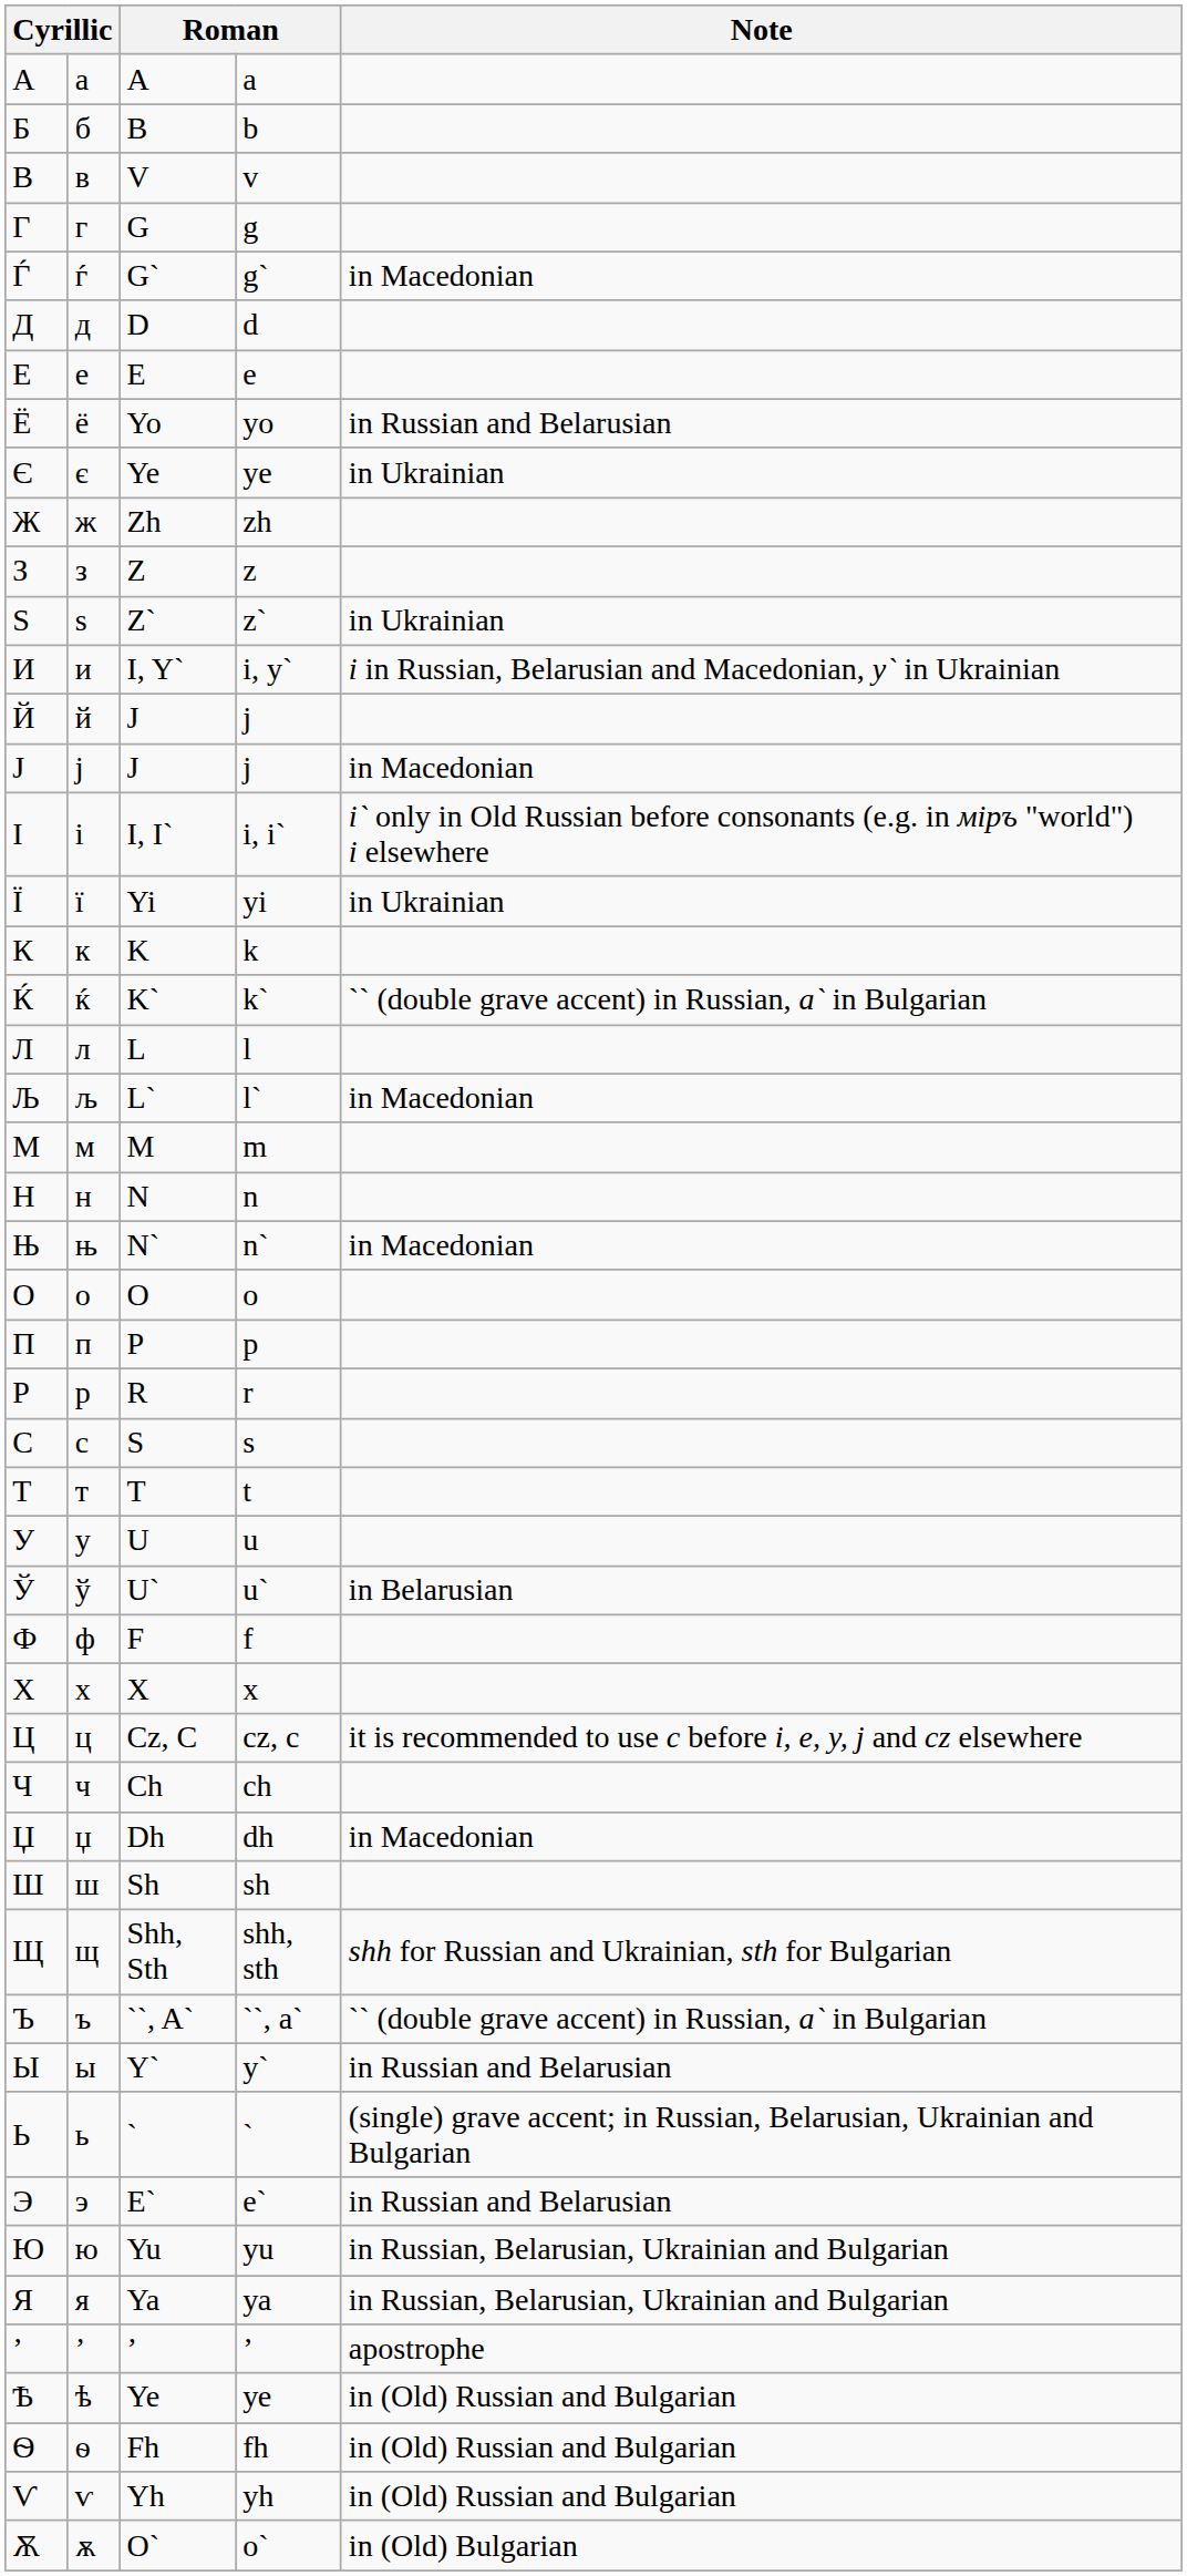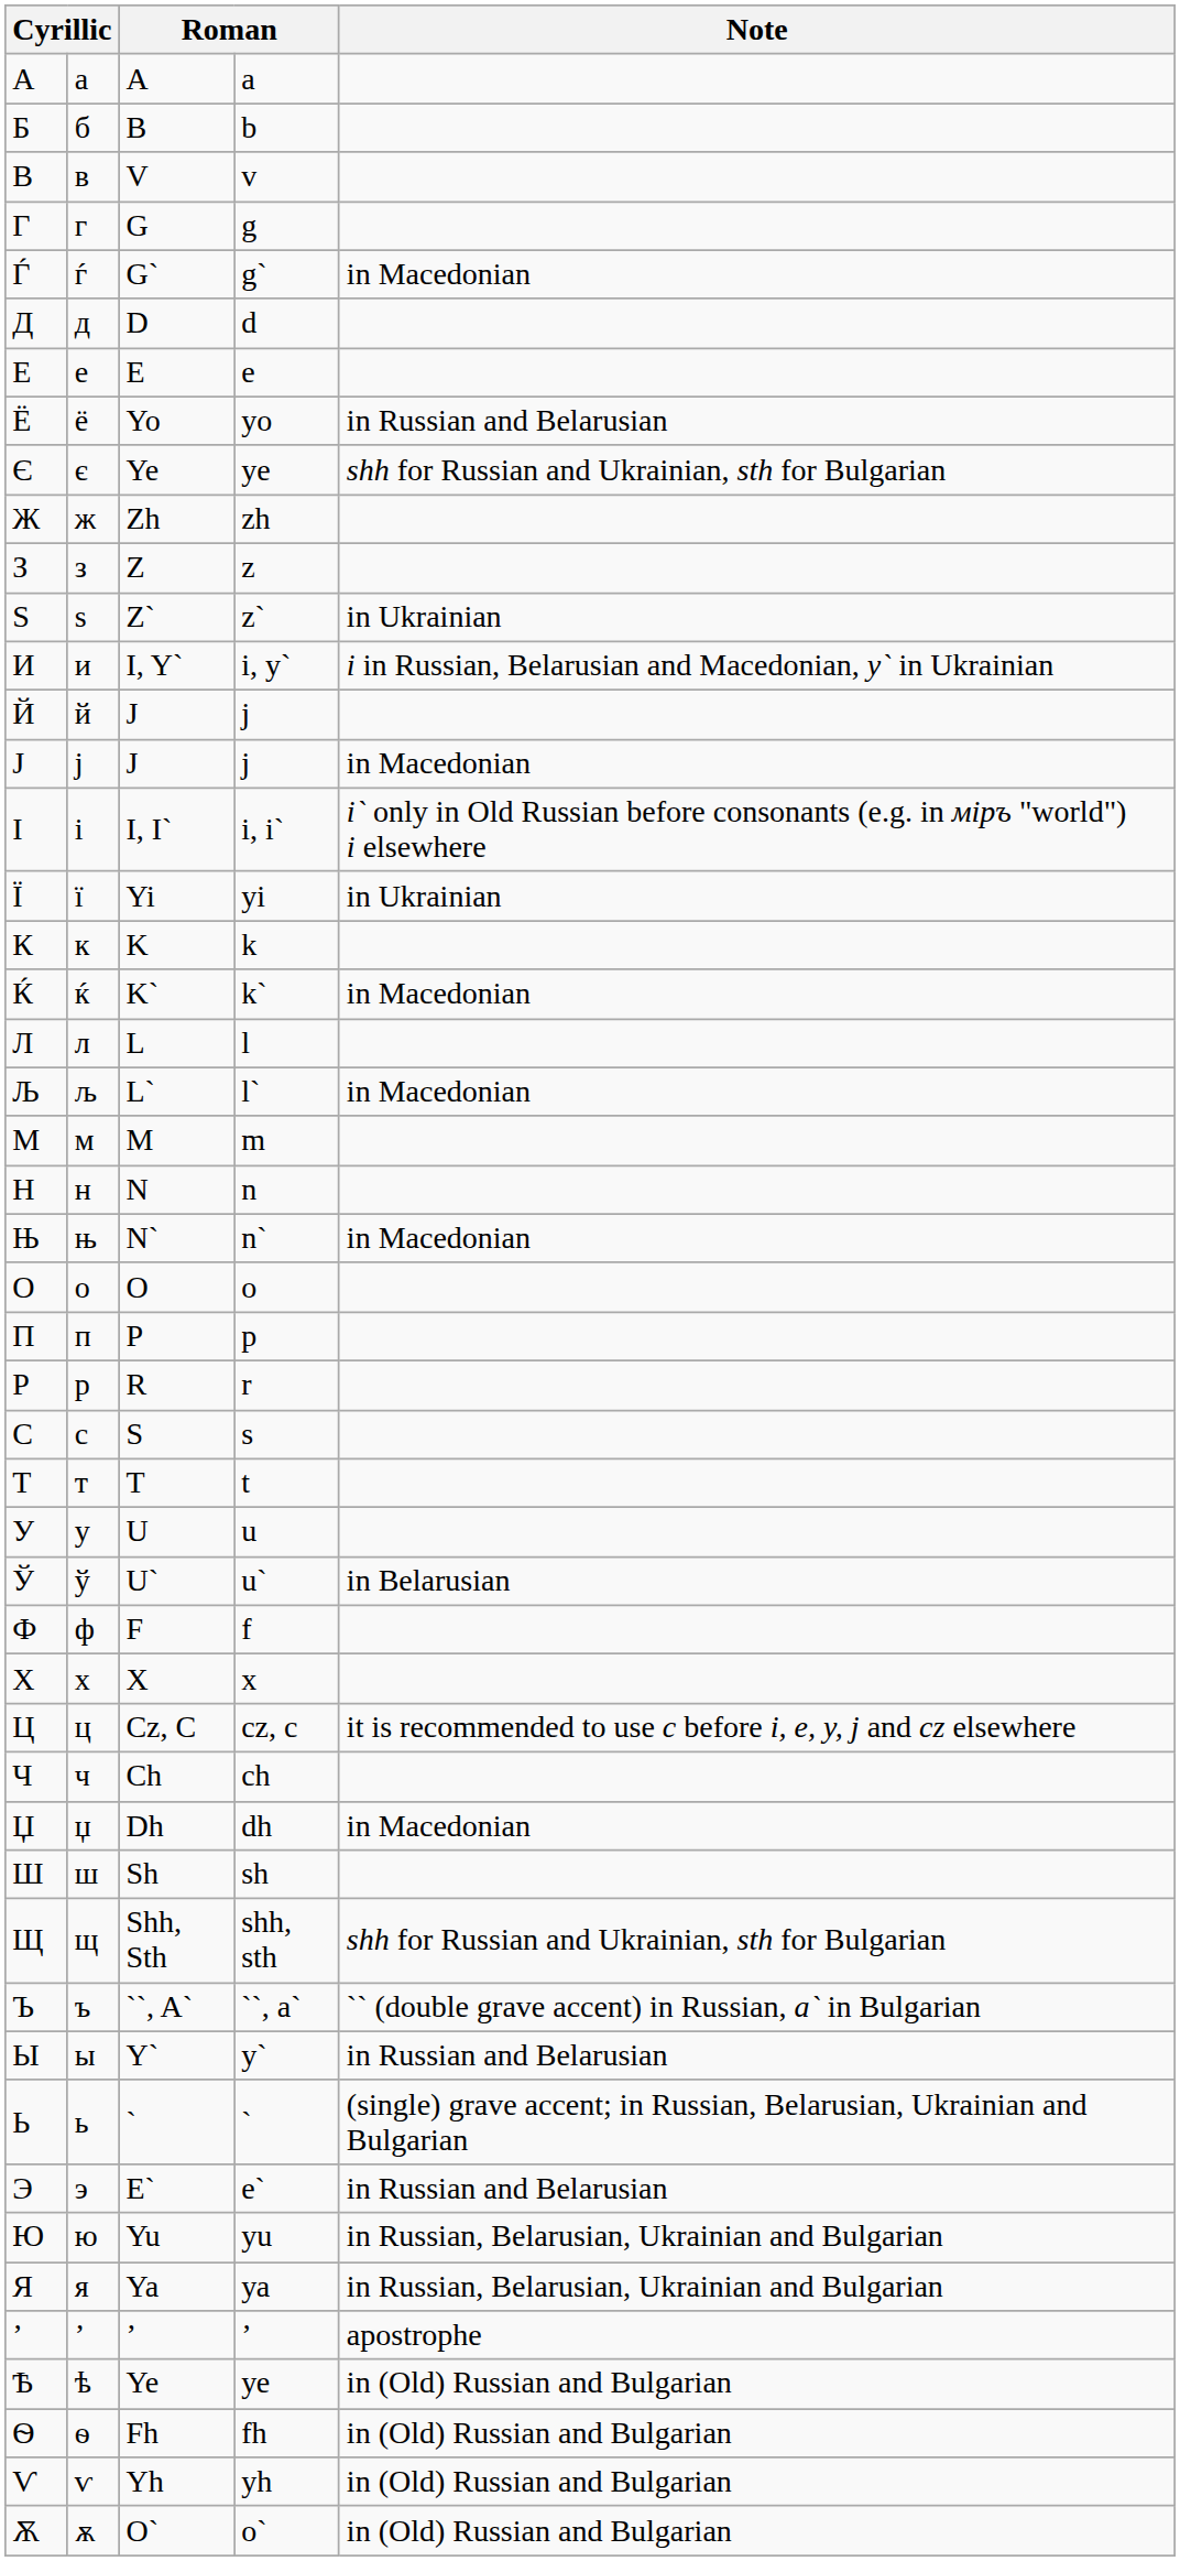 <table class="wikitable unicode">
 <tr>
 <th colspan="2">Cyrillic</th>
 <th colspan="2">Roman</th>
 <th>Note</th>
 </tr>
 <tr>
 <td>А</td>
 <td>а</td>
 <td>A</td>
 <td>a</td>
 <td></td>
 </tr>
 <tr>
 <td>Б</td>
 <td>б</td>
 <td>B</td>
 <td>b</td>
 <td></td>
 </tr>
 <tr>
 <td>В</td>
 <td>в</td>
 <td>V</td>
 <td>v</td>
 <td></td>
 </tr>
 <tr>
 <td>Г</td>
 <td>г</td>
 <td>G</td>
 <td>g</td>
 <td></td>
 </tr>
 <tr>
 <td>Ѓ</td>
 <td>ѓ</td>
 <td>G`</td>
 <td>g`</td>
 <td>in Macedonian</td>
 </tr>
 <tr>
 <td>Д</td>
 <td>д</td>
 <td>D</td>
 <td>d</td>
 <td></td>
 </tr>
 <tr>
 <td>Е</td>
 <td>е</td>
 <td>E</td>
 <td>e</td>
 <td></td>
 </tr>
 <tr>
 <td>Ё</td>
 <td>ё</td>
 <td>Yo</td>
 <td>yo</td>
 <td>in Russian and Belarusian</td>
 </tr>
 <tr>
 <td>Є</td>
 <td>є</td>
 <td>Ye</td>
 <td>ye</td>
-<td>in Ukrainian</td>
+<td><em>shh</em> for Russian and Ukrainian, <em>sth</em> for Bulgarian</td>
 </tr>
 <tr>
 <td>Ж</td>
 <td>ж</td>
 <td>Zh</td>
 <td>zh</td>
 <td></td>
 </tr>
 <tr>
 <td>З</td>
 <td>з</td>
 <td>Z</td>
 <td>z</td>
 <td></td>
 </tr>
 <tr>
 <td>Ѕ</td>
 <td>ѕ</td>
 <td>Z`</td>
 <td>z`</td>
 <td>in Ukrainian</td>
 </tr>
 <tr>
 <td>И</td>
 <td>и</td>
 <td>I, Y`</td>
 <td>i, y`</td>
 <td><em>i</em> in Russian, Belarusian and Macedonian, <em>y`</em> in Ukrainian</td>
 </tr>
 <tr>
 <td>Й</td>
 <td>й</td>
 <td>J</td>
 <td>j</td>
 <td></td>
 </tr>
 <tr>
 <td>Ј</td>
 <td>ј</td>
 <td>J</td>
 <td>j</td>
 <td>in Macedonian</td>
 </tr>
 <tr>
 <td>І</td>
 <td>і</td>
 <td>I, I`</td>
 <td>i, i`</td>
 <td><em>i`</em> only in Old Russian before consonants (e.g. in <em>міръ</em> "world")<br><em>i</em> elsewhere</td>
 </tr>
 <tr>
 <td>Ї</td>
 <td>ї</td>
 <td>Yi</td>
 <td>yi</td>
 <td>in Ukrainian</td>
 </tr>
 <tr>
 <td>К</td>
 <td>к</td>
 <td>K</td>
 <td>k</td>
 <td></td>
 </tr>
 <tr>
 <td>Ќ</td>
 <td>ќ</td>
 <td>K`</td>
 <td>k`</td>
-<td>`` (double grave accent) in Russian, <em>a`</em> in Bulgarian</td>
+<td>in Macedonian</td>
 </tr>
 <tr>
 <td>Л</td>
 <td>л</td>
 <td>L</td>
 <td>l</td>
 <td></td>
 </tr>
 <tr>
 <td>Љ</td>
 <td>љ</td>
 <td>L`</td>
 <td>l`</td>
 <td>in Macedonian</td>
 </tr>
 <tr>
 <td>М</td>
 <td>м</td>
 <td>M</td>
 <td>m</td>
 <td></td>
 </tr>
 <tr>
 <td>Н</td>
 <td>н</td>
 <td>N</td>
 <td>n</td>
 <td></td>
 </tr>
 <tr>
 <td>Њ</td>
 <td>њ</td>
 <td>N`</td>
 <td>n`</td>
 <td>in Macedonian</td>
 </tr>
 <tr>
 <td>О</td>
 <td>о</td>
 <td>O</td>
 <td>о</td>
 <td></td>
 </tr>
 <tr>
 <td>П</td>
 <td>п</td>
 <td>P</td>
 <td>p</td>
 <td></td>
 </tr>
 <tr>
 <td>Р</td>
 <td>р</td>
 <td>R</td>
 <td>r</td>
 <td></td>
 </tr>
 <tr>
 <td>С</td>
 <td>с</td>
 <td>S</td>
 <td>s</td>
 <td></td>
 </tr>
 <tr>
 <td>Т</td>
 <td>т</td>
 <td>T</td>
 <td>t</td>
 <td></td>
 </tr>
 <tr>
 <td>У</td>
 <td>у</td>
 <td>U</td>
 <td>u</td>
 <td></td>
 </tr>
 <tr>
 <td>Ў</td>
 <td>ў</td>
 <td>U`</td>
 <td>u`</td>
 <td>in Belarusian</td>
 </tr>
 <tr>
 <td>Ф</td>
 <td>ф</td>
 <td>F</td>
 <td>f</td>
 <td></td>
 </tr>
 <tr>
 <td>Х</td>
 <td>х</td>
 <td>X</td>
 <td>x</td>
 <td></td>
 </tr>
 <tr>
 <td>Ц</td>
 <td>ц</td>
 <td>Cz, C</td>
 <td>cz, с</td>
 <td>it is recommended to use <em>c</em> before <em>i, e, y, j</em> and <em>cz</em> elsewhere</td>
 </tr>
 <tr>
 <td>Ч</td>
 <td>ч</td>
 <td>Ch</td>
 <td>ch</td>
 <td></td>
 </tr>
 <tr>
 <td>Џ</td>
 <td>џ</td>
 <td>Dh</td>
 <td>dh</td>
 <td>in Macedonian</td>
 </tr>
 <tr>
 <td>Ш</td>
 <td>ш</td>
 <td>Sh</td>
 <td>sh</td>
 <td></td>
 </tr>
 <tr>
 <td>Щ</td>
 <td>щ</td>
 <td>Shh, Sth</td>
 <td>shh, sth</td>
 <td><em>shh</em> for Russian and Ukrainian, <em>sth</em> for Bulgarian</td>
 </tr>
 <tr>
 <td>Ъ</td>
 <td>ъ</td>
 <td>``, A`</td>
 <td>``, a`</td>
 <td>`` (double grave accent) in Russian, <em>a`</em> in Bulgarian</td>
 </tr>
 <tr>
 <td>Ы</td>
 <td>ы</td>
 <td>Y`</td>
 <td>y`</td>
 <td>in Russian and Belarusian</td>
 </tr>
 <tr>
 <td>Ь</td>
 <td>ь</td>
 <td>`</td>
 <td>`</td>
 <td>(single) grave accent; in Russian, Belarusian, Ukrainian and Bulgarian</td>
 </tr>
 <tr>
 <td>Э</td>
 <td>э</td>
 <td>E`</td>
 <td>e`</td>
 <td>in Russian and Belarusian</td>
 </tr>
 <tr>
 <td>Ю</td>
 <td>ю</td>
 <td>Yu</td>
 <td>yu</td>
 <td>in Russian, Belarusian, Ukrainian and Bulgarian</td>
 </tr>
 <tr>
 <td>Я</td>
 <td>я</td>
 <td>Ya</td>
 <td>уа</td>
 <td>in Russian, Belarusian, Ukrainian and Bulgarian</td>
 </tr>
 <tr>
 <td>ʼ</td>
 <td>ʼ</td>
 <td>ʼ</td>
 <td>ʼ</td>
 <td>apostrophe</td>
 </tr>
 <tr>
 <td>Ѣ</td>
 <td>ѣ</td>
 <td>Ye</td>
 <td>уе</td>
 <td>in (Old) Russian and Bulgarian</td>
 </tr>
 <tr>
 <td>Ѳ</td>
 <td>ѳ</td>
 <td>Fh</td>
 <td>fh</td>
 <td>in (Old) Russian and Bulgarian</td>
 </tr>
 <tr>
 <td>Ѵ</td>
 <td>ѵ</td>
 <td>Yh</td>
 <td>yh</td>
 <td>in (Old) Russian and Bulgarian</td>
 </tr>
 <tr>
 <td>Ѫ</td>
 <td>ѫ</td>
 <td>O`</td>
 <td>о`</td>
-<td>in (Old) Bulgarian</td>
+<td>in (Old) Russian and Bulgarian</td>
 </tr>
 </table>
